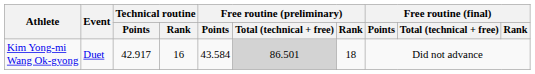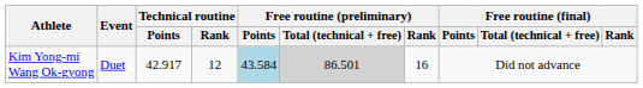 <table class="wikitable" style="font-size:90%">
 <tr>
 <th rowspan="2">Athlete</th>
 <th rowspan="2">Event</th>
 <th colspan=2>Technical routine</th>
 <th colspan=3>Free routine (preliminary)</th>
 <th colspan=3>Free routine (final)</th>
 </tr>
 <tr style="font-size:95%">
 <th>Points</th>
 <th>Rank</th>
 <th>Points</th>
 <th>Total (technical + free)</th>
 <th>Rank</th>
 <th>Points</th>
 <th>Total (technical + free)</th>
 <th>Rank</th>
 </tr>
 <tr align=center>
 <td align=left><a href='#'>Kim Yong-mi</a><br><a href='#'>Wang Ok-gyong</a></td>
 <td align=left><a href='#'>Duet</a></td>
 <td>42.917</td>
+<td>12</td>
+<td style="background: lightblue;">43.584</td>
+<td style="background: lightgrey;">86.501</td>
 <td>16</td>
-<td>43.584</td>
-<td style="background: lightgrey;">86.501</td>
-<td>18</td>
 <td colspan=3>Did not advance</td>
 </tr>
 </table>
